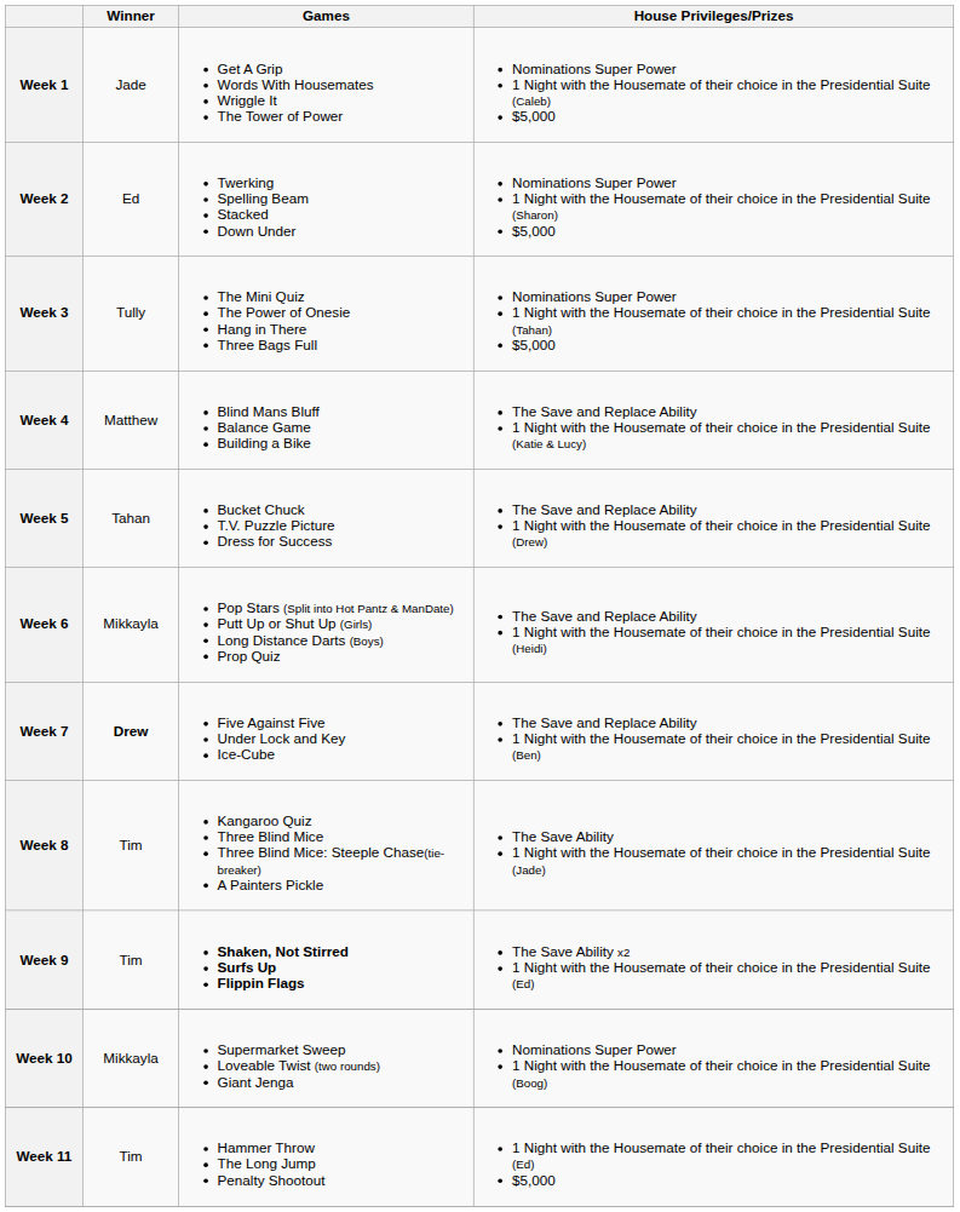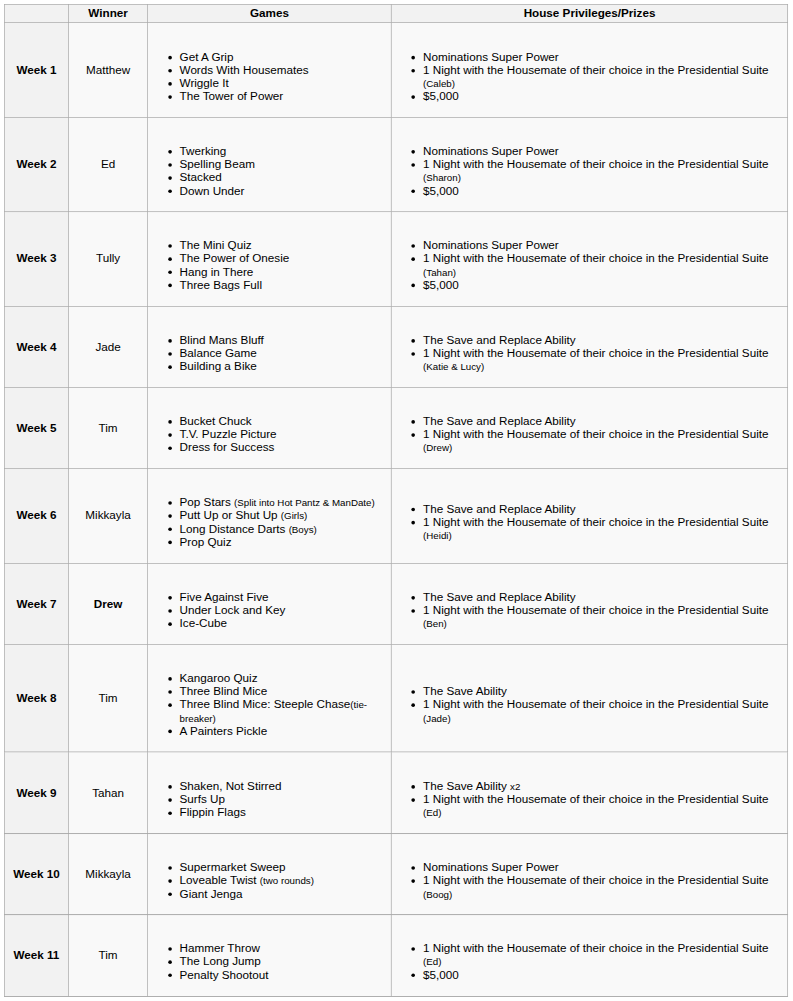 <table class="wikitable" style="width: 85%">
 <tr>
 <th style="width: 2%;"></th>
 <th style="width: 2%;">Winner</th>
 <th style="width: 10%;">Games</th>
 <th style="width: 18%;">House Privileges/Prizes</th>
 </tr>
 <tr>
 <th style="width: 1%;"><strong>Week 1</strong></th>
-<td align="center">Jade</td>
+<td align="center">Matthew</td>
 <td><br><ul><li>Get A Grip</li><li>Words With Housemates</li><li>Wriggle It</li><li>The Tower of Power</li></ul></td>
 <td><br><ul><li>Nominations Super Power</li><li>1 Night with the Housemate of their choice in the Presidential Suite <small>(Caleb)</small></li><li>$5,000</li></ul></td>
 </tr>
 <tr>
 <th style="width: 1%;"><strong>Week 2</strong></th>
 <td align="center">Ed</td>
 <td><br><ul><li>Twerking</li><li>Spelling Beam</li><li>Stacked</li><li>Down Under</li></ul></td>
 <td><br><ul><li>Nominations Super Power</li><li>1 Night with the Housemate of their choice in the Presidential Suite <small>(Sharon)</small></li><li>$5,000</li></ul></td>
 </tr>
 <tr>
 <th style="width: 1%;"><strong>Week 3</strong></th>
 <td align="center">Tully</td>
 <td><br><ul><li>The Mini Quiz</li><li>The Power of Onesie</li><li>Hang in There</li><li>Three Bags Full</li></ul></td>
 <td><br><ul><li>Nominations Super Power</li><li>1 Night with the Housemate of their choice in the Presidential Suite <small>(Tahan)</small></li><li>$5,000</li></ul></td>
 </tr>
 <tr>
 <th style="width: 1%;"><strong>Week 4</strong></th>
-<td align="center">Matthew</td>
+<td align="center">Jade</td>
 <td><br><ul><li>Blind Mans Bluff</li><li>Balance Game</li><li>Building a Bike</li></ul></td>
 <td><br><ul><li>The Save and Replace Ability</li><li>1 Night with the Housemate of their choice in the Presidential Suite <small>(Katie & Lucy)</small></li></ul></td>
 </tr>
 <tr>
 <th style="width: 1%;"><strong>Week 5</strong></th>
-<td align="center">Tahan</td>
+<td align="center">Tim</td>
 <td><br><ul><li>Bucket Chuck</li><li>T.V. Puzzle Picture</li><li>Dress for Success</li></ul></td>
 <td><br><ul><li>The Save and Replace Ability</li><li>1 Night with the Housemate of their choice in the Presidential Suite <small>(Drew)</small></li></ul></td>
 </tr>
 <tr>
 <th style="width: 1%;"><strong>Week 6</strong></th>
 <td align="center">Mikkayla</td>
 <td><br><ul><li>Pop Stars <small>(Split into Hot Pantz & ManDate)</small></li><li>Putt Up or Shut Up <small>(Girls)</small></li><li>Long Distance Darts <small>(Boys)</small></li><li>Prop Quiz</li></ul></td>
 <td><br><ul><li>The Save and Replace Ability</li><li>1 Night with the Housemate of their choice in the Presidential Suite <small>(Heidi)</small></li></ul></td>
 </tr>
 <tr>
 <th style="width: 1%;"><strong>Week 7</strong></th>
 <td align="center"><strong>Drew</strong></td>
 <td><br><ul><li>Five Against Five</li><li>Under Lock and Key</li><li>Ice-Cube</li></ul></td>
 <td><br><ul><li>The Save and Replace Ability</li><li>1 Night with the Housemate of their choice in the Presidential Suite <small>(Ben)</small></li></ul></td>
 </tr>
 <tr>
 <th style="width: 1%;"><strong>Week 8</strong></th>
 <td align="center">Tim</td>
 <td><br><ul><li>Kangaroo Quiz</li><li>Three Blind Mice</li><li>Three Blind Mice: Steeple Chase<small>(tie-breaker)</small></li><li>A Painters Pickle</li></ul></td>
 <td><br><ul><li>The Save Ability</li><li>1 Night with the Housemate of their choice in the Presidential Suite <small>(Jade)</small></li></ul></td>
 </tr>
 <tr>
 <th style="width: 1%;"><strong>Week 9</strong></th>
-<td align="center">Tim</td>
-<td><strong><br><ul><li>Shaken, Not Stirred</li><li>Surfs Up</li><li>Flippin Flags</li></ul></strong></td>
+<td align="center">Tahan</td>
+<td><br><ul><li>Shaken, Not Stirred</li><li>Surfs Up</li><li>Flippin Flags</li></ul></td>
 <td><br><ul><li>The Save Ability <small>x2</small></li><li>1 Night with the Housemate of their choice in the Presidential Suite <small>(Ed)</small></li></ul></td>
 </tr>
 <tr>
 </tr>
 <tr>
 <th style="width: 1%;"><strong>Week 10</strong></th>
 <td align="center">Mikkayla</td>
 <td><br><ul><li>Supermarket Sweep</li><li>Loveable Twist <small>(two rounds)</small></li><li>Giant Jenga</li></ul></td>
 <td><br><ul><li>Nominations Super Power</li><li>1 Night with the Housemate of their choice in the Presidential Suite <small>(Boog)</small></li></ul></td>
 </tr>
 <tr>
 </tr>
 <tr>
 <th style="width: 1%;"><strong>Week 11</strong></th>
 <td align="center">Tim</td>
 <td><br><ul><li>Hammer Throw</li><li>The Long Jump</li><li>Penalty Shootout</li></ul></td>
 <td><br><ul><li>1 Night with the Housemate of their choice in the Presidential Suite <small>(Ed)</small></li><li>$5,000</li></ul></td>
 </tr>
 <tr>
 </tr>
 </table>
